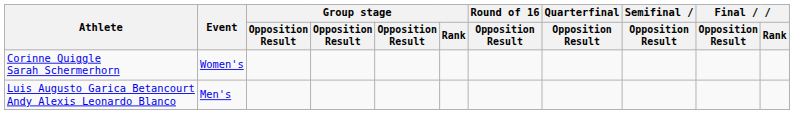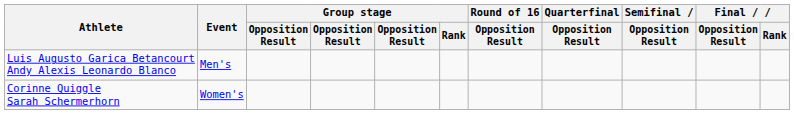 <table class=wikitable style=font-size:90%;text-align:center>
 <tr>
 <th rowspan=2>Athlete</th>
 <th rowspan=2>Event</th>
 <th colspan=4>Group stage</th>
 <th>Round of 16</th>
 <th>Quarterfinal</th>
 <th>Semifinal / </th>
 <th colspan=2>Final /  / </th>
 </tr>
 <tr style=font-size:95%>
 <th>Opposition<br>Result</th>
 <th>Opposition<br>Result</th>
 <th>Opposition<br>Result</th>
 <th>Rank</th>
 <th>Opposition<br>Result</th>
 <th>Opposition<br>Result</th>
 <th>Opposition<br>Result</th>
 <th>Opposition<br>Result</th>
 <th>Rank</th>
 </tr>
 <tr>
+<td align=left><a href='#'>Luis Augusto Garica Betancourt</a><br><a href='#'>Andy Alexis Leonardo Blanco</a></td>
+<td align=left><a href='#'>Men's</a></td>
+<td></td>
+<td></td>
+<td></td>
+<td></td>
+<td></td>
+<td></td>
+<td></td>
+<td></td>
+<td></td>
+</tr>
+<tr>
 <td align=left><a href='#'>Corinne Quiggle</a><br><a href='#'>Sarah Schermerhorn</a></td>
 <td align=left><a href='#'>Women's</a></td>
 <td></td>
 <td></td>
 <td></td>
 <td></td>
 <td></td>
 <td></td>
 <td></td>
 <td></td>
 <td></td>
 </tr>
-<tr>
-<td align=left><a href='#'>Luis Augusto Garica Betancourt</a><br><a href='#'>Andy Alexis Leonardo Blanco</a></td>
-<td align=left><a href='#'>Men's</a></td>
-<td></td>
-<td></td>
-<td></td>
-<td></td>
-<td></td>
-<td></td>
-<td></td>
-<td></td>
-<td></td>
-</tr>
 </table>
